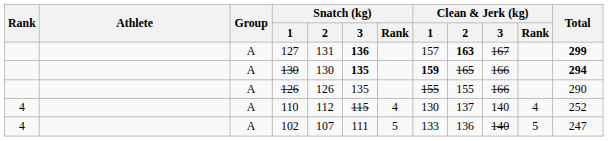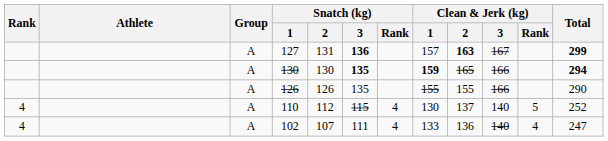 <table class = "wikitable" style="text-align:center;">
 <tr>
 <th rowspan=2 width=40>Rank</th>
 <th rowspan=2 width=250>Athlete</th>
 <th rowspan=2 width=50>Group</th>
 <th colspan=4>Snatch (kg)</th>
 <th colspan=4>Clean & Jerk (kg)</th>
 <th rowspan=2 width=60>Total</th>
 </tr>
 <tr>
 <th width=40>1</th>
 <th width=40>2</th>
 <th width=40>3</th>
 <th width=40>Rank</th>
 <th width=40>1</th>
 <th width=40>2</th>
 <th width=40>3</th>
 <th width=40>Rank</th>
 </tr>
 <tr>
 <td></td>
 <td align=left></td>
 <td>A</td>
 <td>127</td>
 <td>131</td>
 <td><strong>136</strong></td>
 <td></td>
 <td>157</td>
 <td><strong>163</strong></td>
 <td><s>167</s></td>
 <td></td>
 <td><strong>299</strong></td>
 </tr>
 <tr>
 <td></td>
 <td align=left></td>
 <td>A</td>
 <td><s>130</s></td>
 <td>130</td>
 <td><strong>135</strong></td>
 <td></td>
 <td><strong>159</strong></td>
 <td><s>165</s></td>
 <td><s>166</s></td>
 <td></td>
 <td><strong>294<em></td>
 </tr>
 <tr>
 <td></td>
 <td align=left></td>
 <td>A</td>
 <td><s>126</s></td>
 <td>126</td>
 <td></strong>135<strong></td>
 <td></td>
 <td><s>155</s></td>
 <td></strong>155<strong></td>
 <td><s>166</s></td>
 <td></td>
 <td></strong>290<strong></td>
 </tr>
 <tr>
 <td>4</td>
 <td align=left></td>
 <td>A</td>
 <td>110</td>
 <td></strong>112<strong></td>
 <td><s>115</s></td>
 <td>4</td>
 <td>130</td>
 <td>137</td>
 <td></strong>140<strong></td>
-<td>4</td>
+<td>5</td>
 <td></strong>252<strong></td>
 </tr>
 <tr>
 <td>4</td>
 <td align=left></td>
 <td>A</td>
 <td>102</td>
 <td>107</td>
 <td></strong>111<strong></td>
-<td>5</td>
+<td>4</td>
 <td>133</td>
 <td></strong>136<strong></td>
 <td><s>140</s></td>
-<td>5</td>
+<td>4</td>
 <td></strong>247<strong></td>
 </tr>
 </table>
